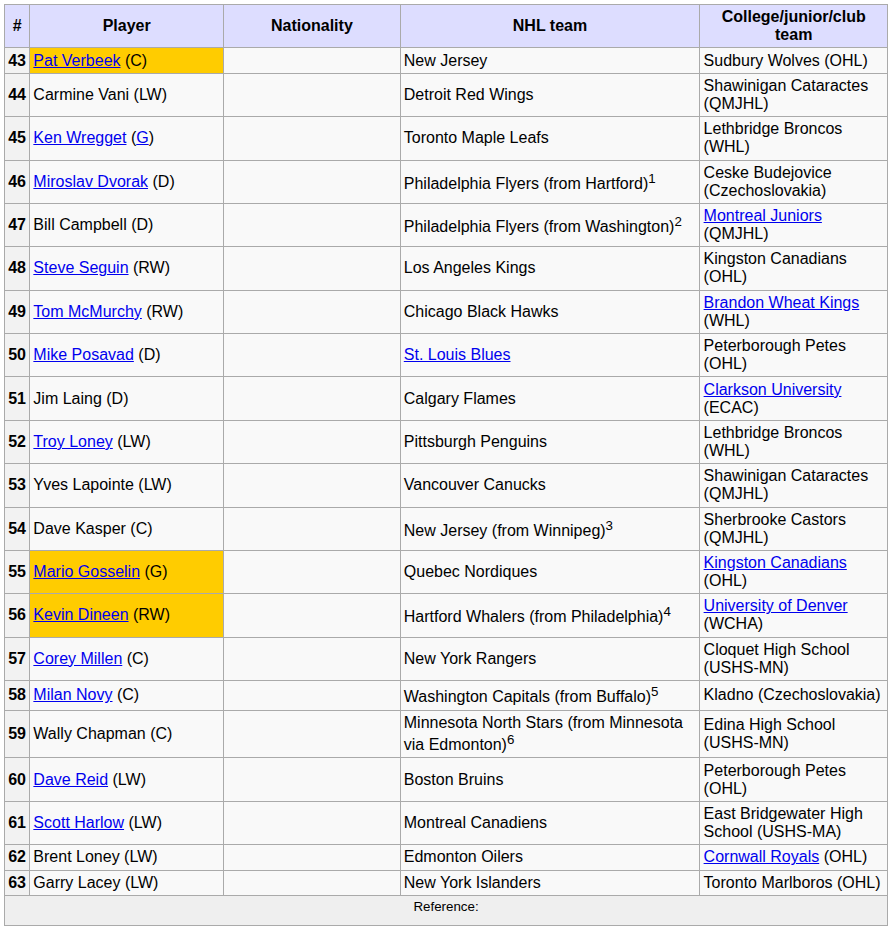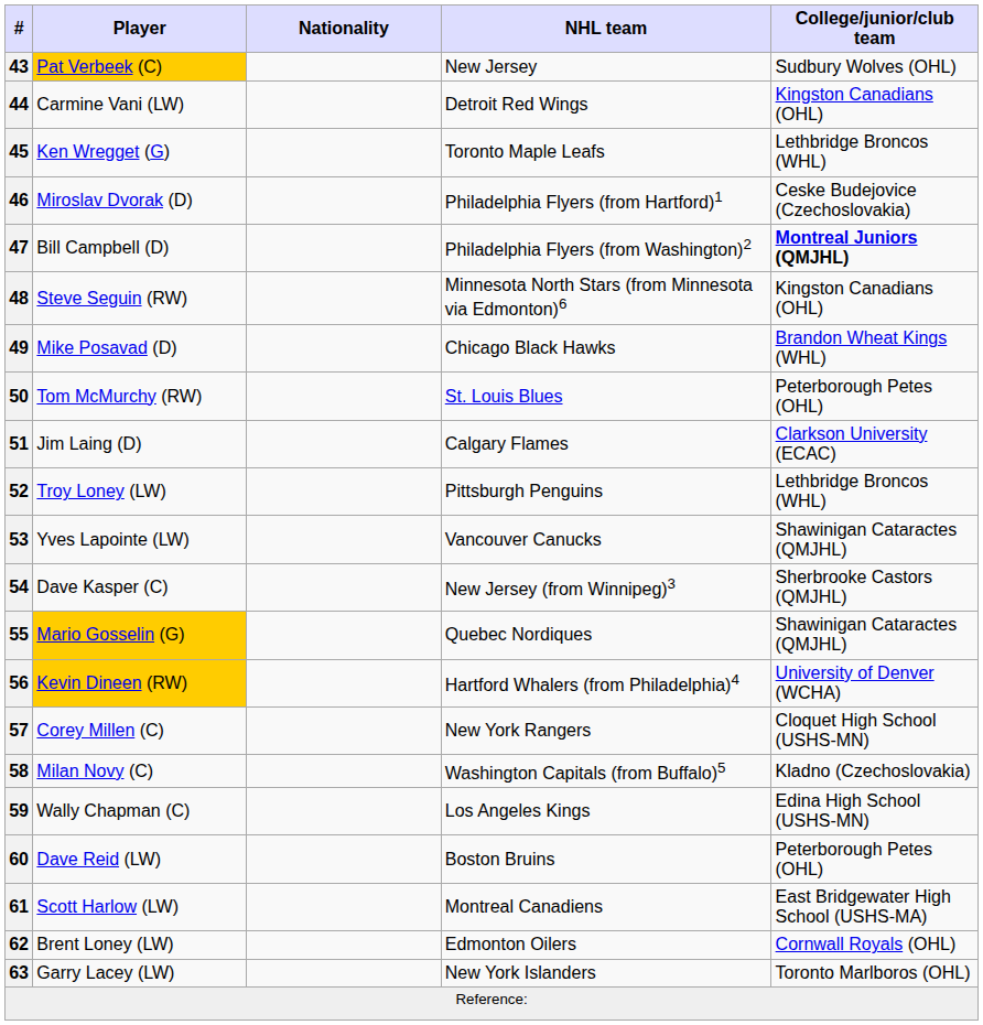 <table class="wikitable" style="width: 100%">
 <tr>
 <th style="background:#ddf; width:2.75%;">#</th>
 <th style="background:#ddf; width:22.0%;">Player</th>
 <th style="background:#ddf; width:20.0%;">Nationality</th>
 <th style="background:#ddf; width:34.0%;">NHL team</th>
 <th style="background:#ddf; width:100.0%;">College/junior/club team</th>
 </tr>
 <tr>
 <th>43</th>
 <td bgcolor="#FFCC00"><a href='#'>Pat Verbeek</a> (C)</td>
 <td></td>
 <td>New Jersey</td>
 <td>Sudbury Wolves (OHL)</td>
 </tr>
 <tr>
 <th>44</th>
 <td>Carmine Vani (LW)</td>
 <td></td>
 <td>Detroit Red Wings</td>
-<td>Shawinigan Cataractes (QMJHL)</td>
+<td><a href='#'>Kingston Canadians</a> (OHL)</td>
 </tr>
 <tr>
 <th>45</th>
 <td><a href='#'>Ken Wregget</a> (<a href='#'>G</a>)</td>
 <td></td>
 <td>Toronto Maple Leafs</td>
 <td>Lethbridge Broncos (WHL)</td>
 </tr>
 <tr>
 <th>46</th>
 <td><a href='#'>Miroslav Dvorak</a> (D)</td>
 <td></td>
 <td>Philadelphia Flyers (from Hartford)<sup>1</sup></td>
 <td>Ceske Budejovice (Czechoslovakia)</td>
 </tr>
 <tr>
 <th>47</th>
 <td>Bill Campbell (D)</td>
 <td></td>
 <td>Philadelphia Flyers (from Washington)<sup>2</sup></td>
-<td><a href='#'>Montreal Juniors</a> (QMJHL)</td>
+<td><strong><a href='#'>Montreal Juniors</a> (QMJHL)</strong></td>
 </tr>
 <tr>
 <th>48</th>
 <td><a href='#'>Steve Seguin</a> (RW)</td>
 <td></td>
-<td>Los Angeles Kings</td>
+<td>Minnesota North Stars (from Minnesota via Edmonton)<sup>6</sup></td>
 <td>Kingston Canadians (OHL)</td>
 </tr>
 <tr>
 <th>49</th>
-<td><a href='#'>Tom McMurchy</a> (RW)</td>
+<td><a href='#'>Mike Posavad</a> (D)</td>
 <td></td>
 <td>Chicago Black Hawks</td>
 <td><a href='#'>Brandon Wheat Kings</a> (WHL)</td>
 </tr>
 <tr>
 <th>50</th>
-<td><a href='#'>Mike Posavad</a> (D)</td>
+<td><a href='#'>Tom McMurchy</a> (RW)</td>
 <td></td>
 <td><a href='#'>St. Louis Blues</a></td>
 <td>Peterborough Petes (OHL)</td>
 </tr>
 <tr>
 <th>51</th>
 <td>Jim Laing (D)</td>
 <td></td>
 <td>Calgary Flames</td>
 <td><a href='#'>Clarkson University</a> (ECAC)</td>
 </tr>
 <tr>
 <th>52</th>
 <td><a href='#'>Troy Loney</a> (LW)</td>
 <td></td>
 <td>Pittsburgh Penguins</td>
 <td>Lethbridge Broncos (WHL)</td>
 </tr>
 <tr>
 <th>53</th>
 <td>Yves Lapointe (LW)</td>
 <td></td>
 <td>Vancouver Canucks</td>
 <td>Shawinigan Cataractes (QMJHL)</td>
 </tr>
 <tr>
 <th>54</th>
 <td>Dave Kasper (C)</td>
 <td></td>
 <td>New Jersey (from Winnipeg)<sup>3</sup></td>
 <td>Sherbrooke Castors (QMJHL)</td>
 </tr>
 <tr>
 <th>55</th>
 <td bgcolor="#FFCC00"><a href='#'>Mario Gosselin</a> (G)</td>
 <td></td>
 <td>Quebec Nordiques</td>
-<td><a href='#'>Kingston Canadians</a> (OHL)</td>
+<td>Shawinigan Cataractes (QMJHL)</td>
 </tr>
 <tr>
 <th>56</th>
 <td bgcolor="#FFCC00"><a href='#'>Kevin Dineen</a> (RW)</td>
 <td></td>
 <td>Hartford Whalers (from Philadelphia)<sup>4</sup></td>
 <td><a href='#'>University of Denver</a> (WCHA)</td>
 </tr>
 <tr>
 <th>57</th>
 <td><a href='#'>Corey Millen</a> (C)</td>
 <td></td>
 <td>New York Rangers</td>
 <td>Cloquet High School (USHS-MN)</td>
 </tr>
 <tr>
 <th>58</th>
 <td><a href='#'>Milan Novy</a> (C)</td>
 <td></td>
 <td>Washington Capitals (from Buffalo)<sup>5</sup></td>
 <td>Kladno (Czechoslovakia)</td>
 </tr>
 <tr>
 <th>59</th>
 <td>Wally Chapman (C)</td>
 <td></td>
-<td>Minnesota North Stars (from Minnesota via Edmonton)<sup>6</sup></td>
+<td>Los Angeles Kings</td>
 <td>Edina High School (USHS-MN)</td>
 </tr>
 <tr>
 <th>60</th>
 <td><a href='#'>Dave Reid</a> (LW)</td>
 <td></td>
 <td>Boston Bruins</td>
 <td>Peterborough Petes (OHL)</td>
 </tr>
 <tr>
 <th>61</th>
 <td><a href='#'>Scott Harlow</a> (LW)</td>
 <td></td>
 <td>Montreal Canadiens</td>
 <td>East Bridgewater High School (USHS-MA)</td>
 </tr>
 <tr>
 <th>62</th>
 <td>Brent Loney (LW)</td>
 <td></td>
 <td>Edmonton Oilers</td>
 <td><a href='#'>Cornwall Royals</a> (OHL)</td>
 </tr>
 <tr>
 <th>63</th>
 <td>Garry Lacey (LW)</td>
 <td></td>
 <td>New York Islanders</td>
 <td>Toronto Marlboros (OHL)</td>
 </tr>
 <tr>
 <td align=center colspan="6" bgcolor="#efefef"><sup>Reference:  </sup></td>
 </tr>
 </table>
